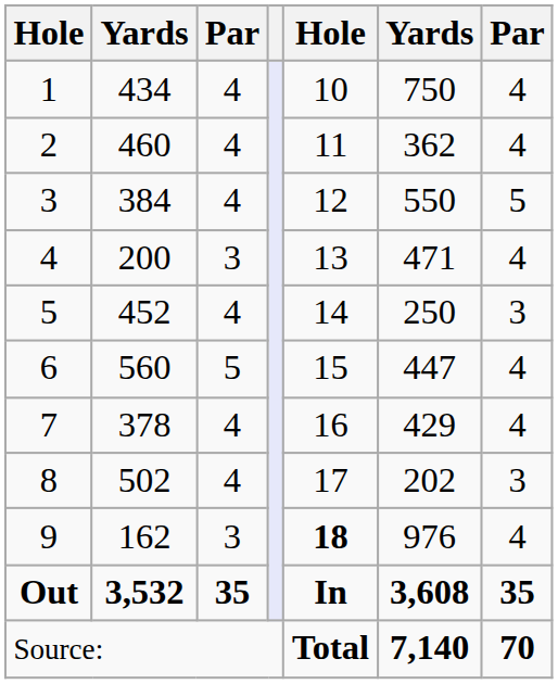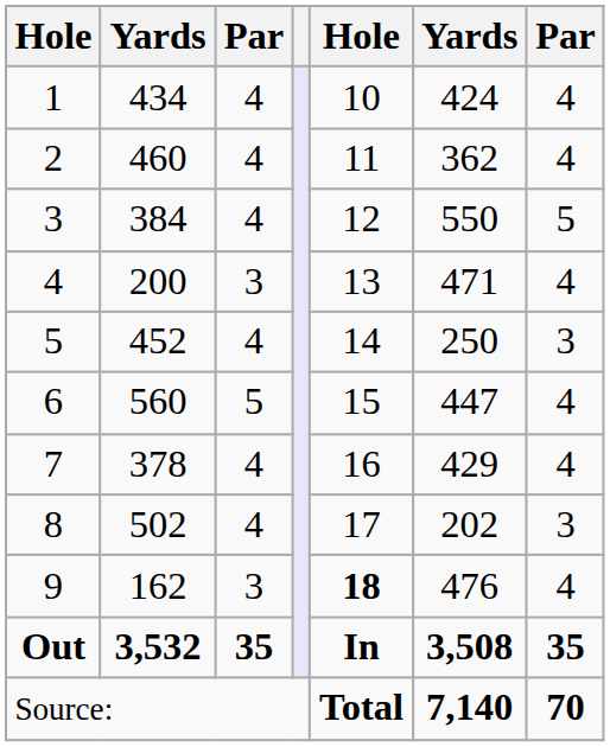 <table class=wikitable style="text-align:center">
 <tr>
 <th>Hole</th>
 <th>Yards</th>
 <th>Par</th>
 <th></th>
 <th>Hole</th>
 <th>Yards</th>
 <th>Par</th>
 </tr>
 <tr>
 <td>1</td>
 <td>434</td>
 <td>4</td>
 <td rowspan=10 style="background:#E6E8FA;"></td>
 <td>10</td>
-<td>750</td>
+<td>424</td>
 <td>4</td>
 </tr>
 <tr>
 <td>2</td>
 <td>460</td>
 <td>4</td>
 <td>11</td>
 <td>362</td>
 <td>4</td>
 </tr>
 <tr>
 <td>3</td>
 <td>384</td>
 <td>4</td>
 <td>12</td>
 <td>550</td>
 <td>5</td>
 </tr>
 <tr>
 <td>4</td>
 <td>200</td>
 <td>3</td>
 <td>13</td>
 <td>471</td>
 <td>4</td>
 </tr>
 <tr>
 <td>5</td>
 <td>452</td>
 <td>4</td>
 <td>14</td>
 <td>250</td>
 <td>3</td>
 </tr>
 <tr>
 <td>6</td>
 <td>560</td>
 <td>5</td>
 <td>15</td>
 <td>447</td>
 <td>4</td>
 </tr>
 <tr>
 <td>7</td>
 <td>378</td>
 <td>4</td>
 <td>16</td>
 <td>429</td>
 <td>4</td>
 </tr>
 <tr>
 <td>8</td>
 <td>502</td>
 <td>4</td>
 <td>17</td>
 <td>202</td>
 <td>3</td>
 </tr>
 <tr>
 <td>9</td>
 <td>162</td>
 <td>3</td>
 <td><strong>18</strong></td>
-<td>976</td>
+<td>476</td>
 <td>4</td>
 </tr>
 <tr>
 <td><strong>Out</strong></td>
 <td><strong>3,532</strong></td>
 <td><strong>35</strong></td>
 <td><strong>In</strong></td>
-<td><strong>3,608</strong></td>
+<td><strong>3,508</strong></td>
 <td><strong>35</strong></td>
 </tr>
 <tr>
 <td colspan=4 align=left><small>Source:</small></td>
 <td><strong>Total</strong></td>
 <td><strong>7,140</strong></td>
 <td><strong>70</strong></td>
 </tr>
 </table>
